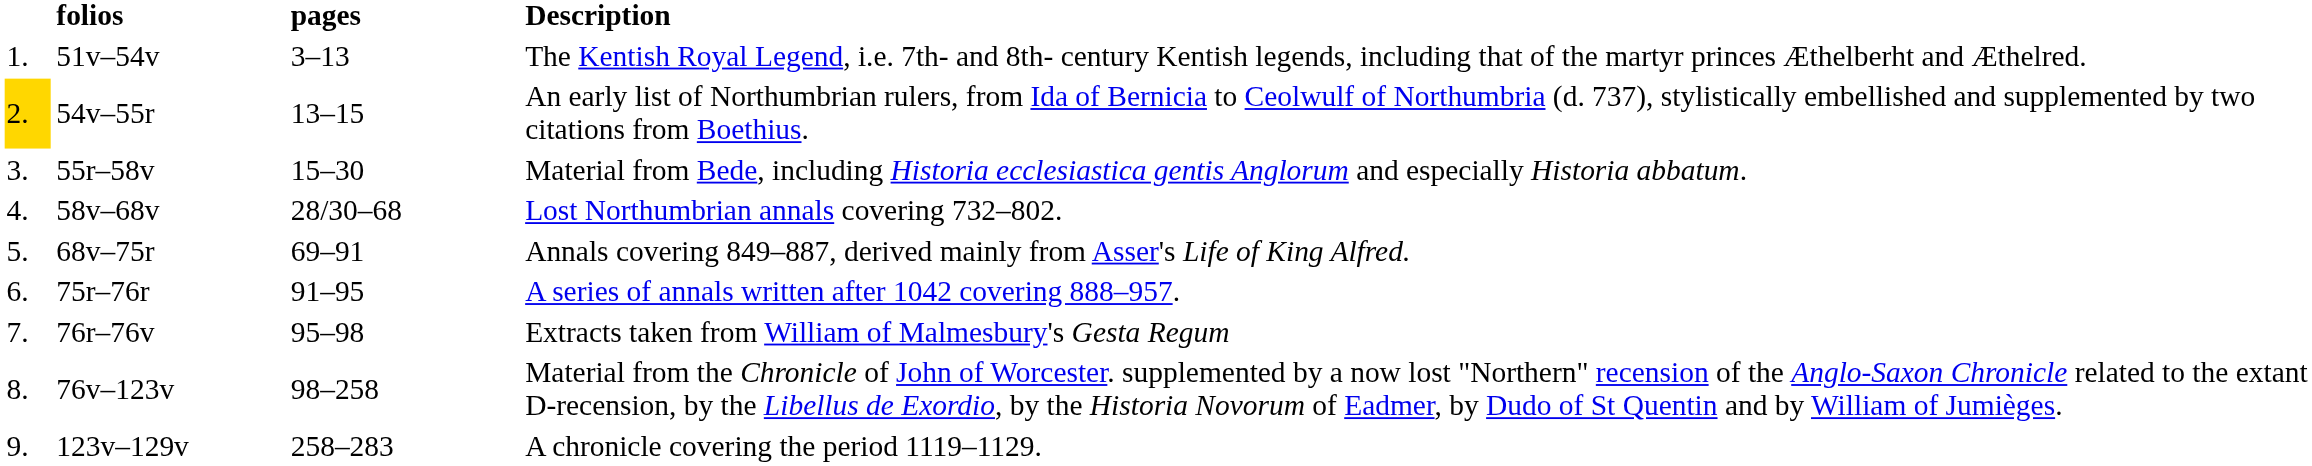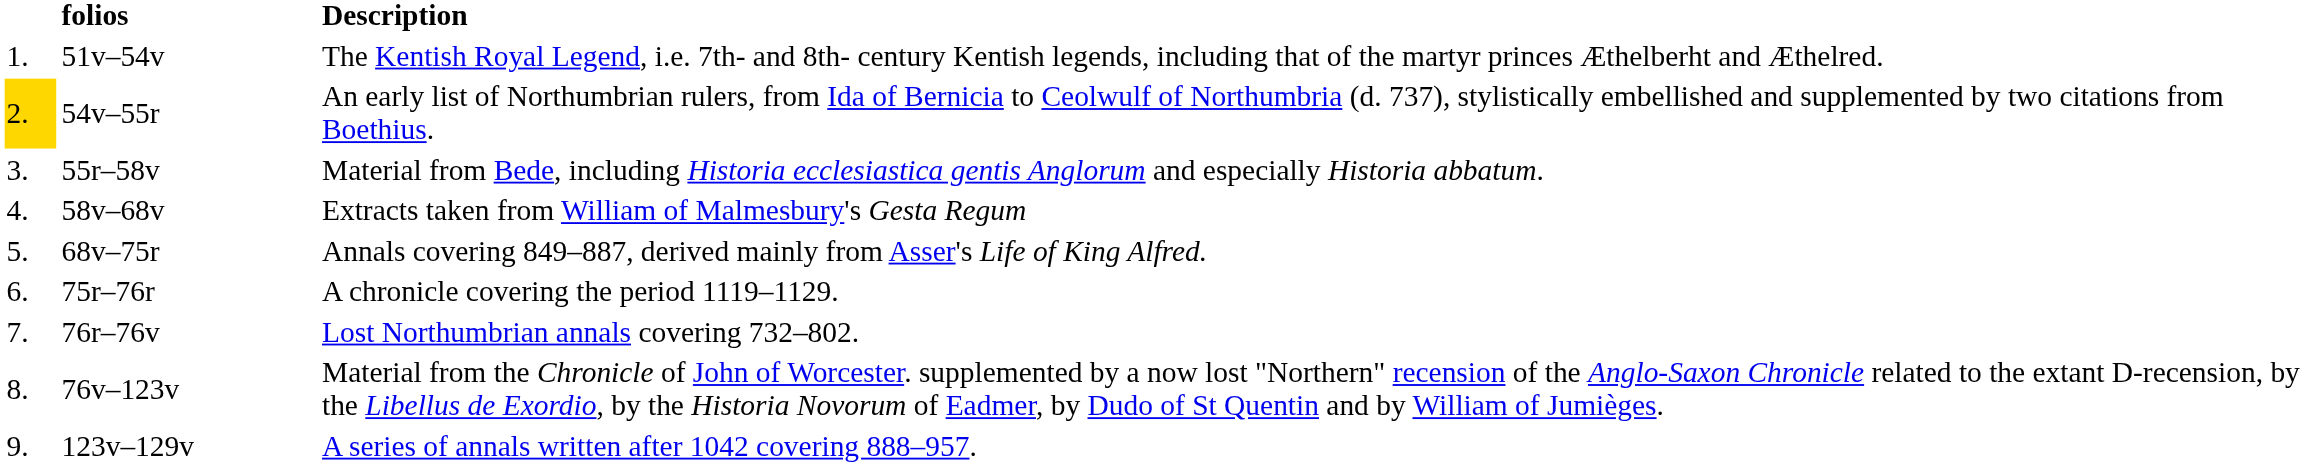 <table class="table" valign="top" halign="left">
 <tr>
 <td width="2%"></td>
 <td width="10%"><strong>folios</strong></td>
-<td width="10%"><strong>pages</strong></td>
 <td width="78%"><strong>Description</strong></td>
 </tr>
 <tr>
 <td>1.</td>
 <td>51v–54v</td>
-<td>3–13</td>
 <td>The <a href='#'>Kentish Royal Legend</a>, i.e. 7th- and 8th- century Kentish legends, including that of the martyr princes Æthelberht and Æthelred.</td>
 </tr>
 <tr>
 <td style="background: gold;">2.</td>
 <td>54v–55r</td>
-<td>13–15</td>
 <td>An early list of Northumbrian rulers, from <a href='#'>Ida of Bernicia</a> to <a href='#'>Ceolwulf of Northumbria</a> (d. 737), stylistically embellished and supplemented by two citations from <a href='#'>Boethius</a>.</td>
 </tr>
 <tr>
 <td>3.</td>
 <td>55r–58v</td>
-<td>15–30</td>
 <td>Material from <a href='#'>Bede</a>, including <em><a href='#'>Historia ecclesiastica gentis Anglorum</a></em> and especially <em>Historia abbatum</em>.</td>
 </tr>
 <tr>
 <td>4.</td>
 <td>58v–68v</td>
-<td>28/30–68</td>
-<td><a href='#'>Lost Northumbrian annals</a> covering 732–802.</td>
+<td>Extracts taken from <a href='#'>William of Malmesbury</a>'s <em>Gesta Regum</em></td>
 </tr>
 <tr>
 <td>5.</td>
 <td>68v–75r</td>
-<td>69–91</td>
 <td>Annals covering 849–887, derived mainly from <a href='#'>Asser</a>'s <em>Life of King Alfred.</em></td>
 </tr>
 <tr>
 <td>6.</td>
 <td>75r–76r</td>
-<td>91–95</td>
-<td><a href='#'>A series of annals written after 1042 covering 888–957</a>.</td>
+<td>A chronicle covering the period 1119–1129.</td>
 </tr>
 <tr>
 <td>7.</td>
 <td>76r–76v</td>
-<td>95–98</td>
-<td>Extracts taken from <a href='#'>William of Malmesbury</a>'s <em>Gesta Regum</em></td>
+<td><a href='#'>Lost Northumbrian annals</a> covering 732–802.</td>
 </tr>
 <tr>
 <td>8.</td>
 <td>76v–123v</td>
-<td>98–258</td>
 <td>Material from the <em>Chronicle</em> of <a href='#'>John of Worcester</a>. supplemented by a now lost "Northern" <a href='#'>recension</a> of the <em><a href='#'>Anglo-Saxon Chronicle</a></em> related to the extant D-recension, by the <em><a href='#'>Libellus de Exordio</a></em>, by the <em>Historia Novorum</em> of <a href='#'>Eadmer</a>, by <a href='#'>Dudo of St Quentin</a> and by <a href='#'>William of Jumièges</a>.</td>
 </tr>
 <tr>
 <td>9.</td>
 <td>123v–129v</td>
-<td>258–283</td>
-<td>A chronicle covering the period 1119–1129.</td>
+<td><a href='#'>A series of annals written after 1042 covering 888–957</a>.</td>
 </tr>
 </table>
